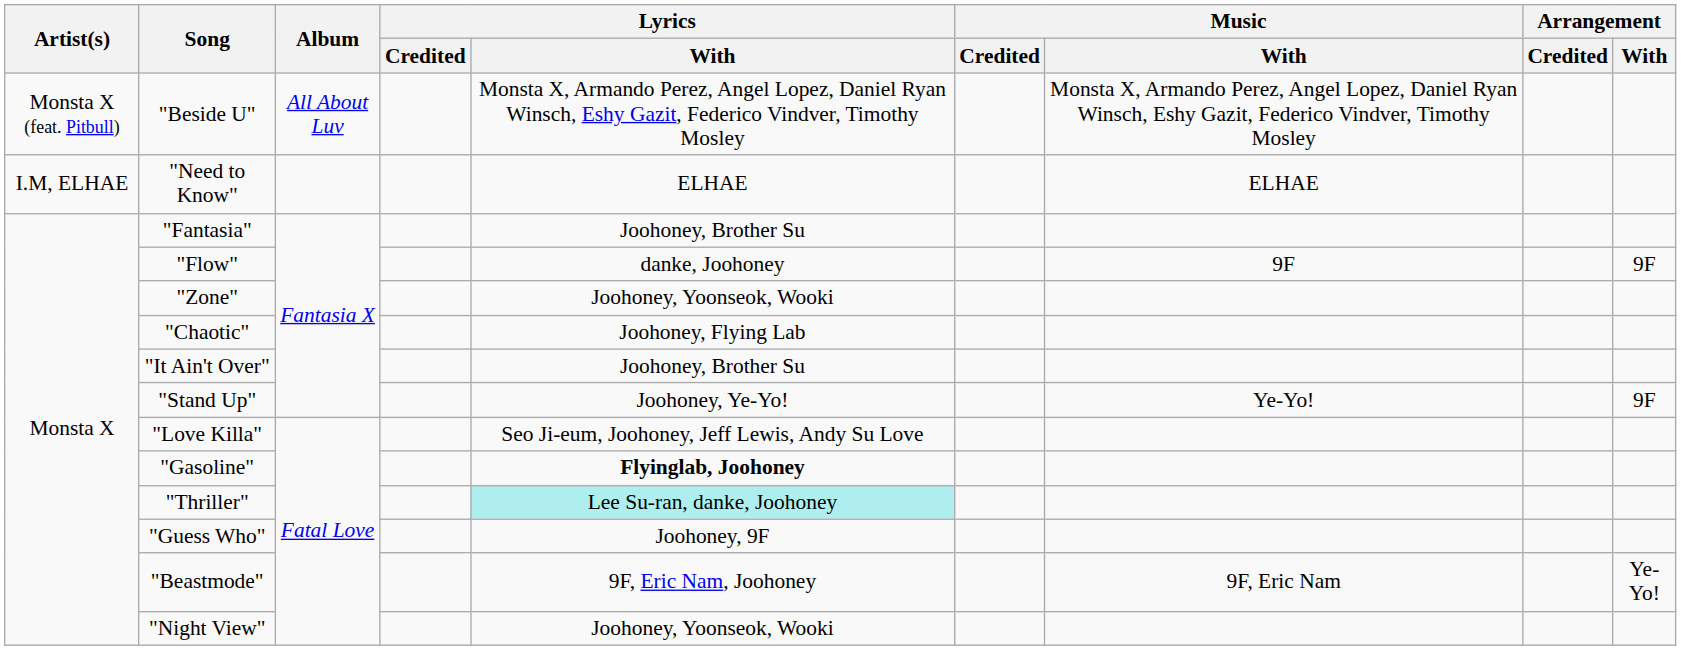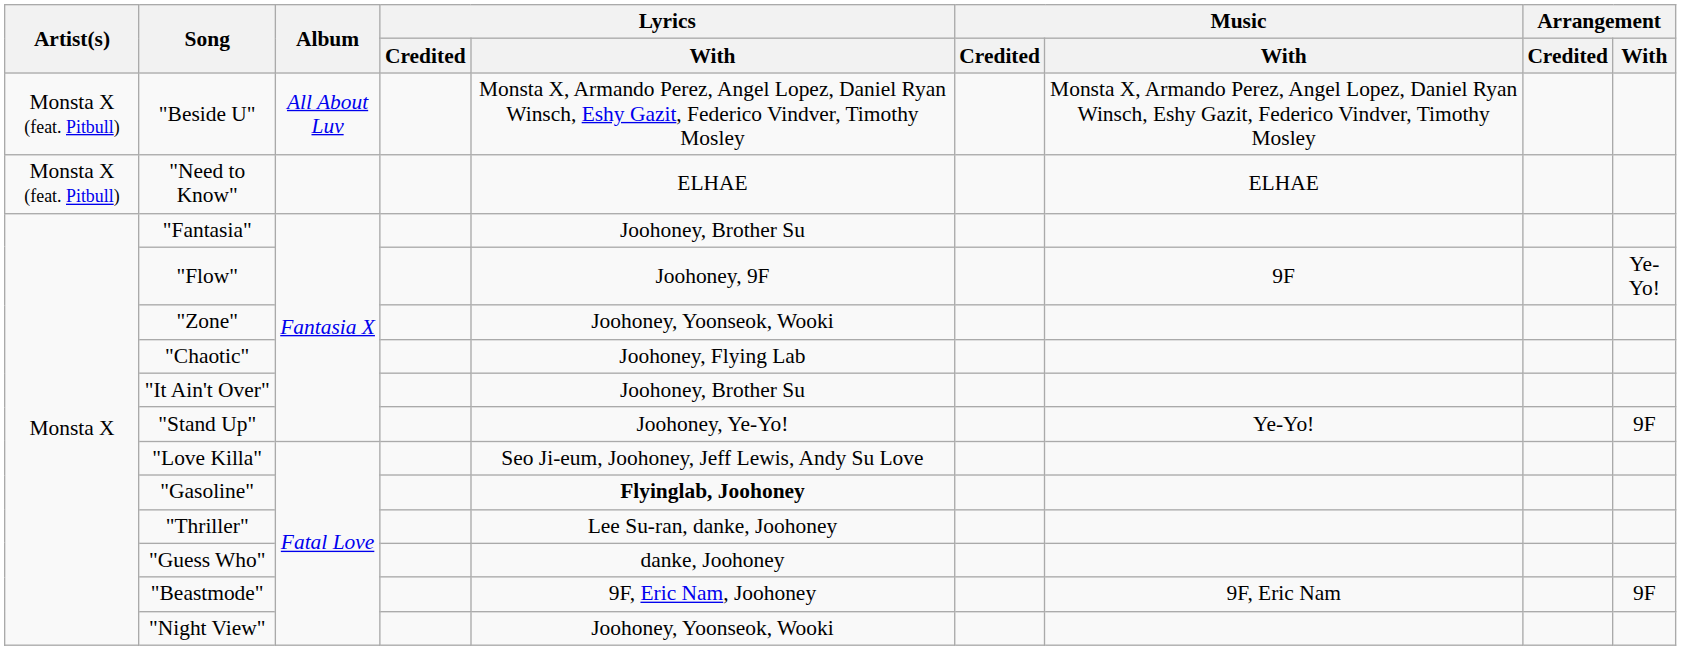 <table class="wikitable" style="text-align: center;">
 <tr>
 <th rowspan="2">Artist(s)</th>
 <th rowspan="2">Song</th>
 <th rowspan="2">Album</th>
 <th colspan="2">Lyrics</th>
 <th colspan="2">Music</th>
 <th colspan="2">Arrangement</th>
 </tr>
 <tr>
 <th>Credited</th>
 <th>With</th>
 <th>Credited</th>
 <th>With</th>
 <th>Credited</th>
 <th>With</th>
 </tr>
 <tr>
 <td>Monsta X <small>(feat. <a href='#'>Pitbull</a>)</small></td>
 <td>"Beside U"</td>
 <td><em><a href='#'>All About Luv</a></em></td>
 <td></td>
 <td>Monsta X, Armando Perez, Angel Lopez, Daniel Ryan Winsch, <a href='#'>Eshy Gazit</a>, Federico Vindver, Timothy Mosley</td>
 <td></td>
 <td>Monsta X, Armando Perez, Angel Lopez, Daniel Ryan Winsch, Eshy Gazit, Federico Vindver, Timothy Mosley</td>
 <td></td>
 <td></td>
 </tr>
 <tr>
-<td>I.M, ELHAE</td>
+<td>Monsta X <small>(feat. <a href='#'>Pitbull</a>)</small></td>
 <td>"Need to Know"</td>
 <td></td>
 <td></td>
 <td>ELHAE</td>
 <td></td>
 <td>ELHAE</td>
 <td></td>
 <td></td>
 </tr>
 <tr>
 <td rowspan="12">Monsta X</td>
 <td>"Fantasia"</td>
 <td rowspan="6"><em><a href='#'>Fantasia X</a></em></td>
 <td></td>
 <td>Joohoney, Brother Su</td>
 <td></td>
 <td></td>
 <td></td>
 <td></td>
 </tr>
 <tr>
 <td>"Flow"</td>
 <td></td>
-<td>danke, Joohoney</td>
+<td>Joohoney, 9F</td>
 <td></td>
 <td>9F</td>
 <td></td>
-<td>9F</td>
+<td>Ye-Yo!</td>
 </tr>
 <tr>
 <td>"Zone"</td>
 <td></td>
 <td>Joohoney, Yoonseok, Wooki</td>
 <td></td>
 <td></td>
 <td></td>
 <td></td>
 </tr>
 <tr>
 <td>"Chaotic"</td>
 <td></td>
 <td>Joohoney, Flying Lab</td>
 <td></td>
 <td></td>
 <td></td>
 <td></td>
 </tr>
 <tr>
 <td>"It Ain't Over"</td>
 <td></td>
 <td>Joohoney, Brother Su</td>
 <td></td>
 <td></td>
 <td></td>
 <td></td>
 </tr>
 <tr>
 <td>"Stand Up"</td>
 <td></td>
 <td>Joohoney, Ye-Yo!</td>
 <td></td>
 <td>Ye-Yo!</td>
 <td></td>
 <td>9F</td>
 </tr>
 <tr>
 <td>"Love Killa"</td>
 <td rowspan="6"><em><a href='#'>Fatal Love</a></em></td>
 <td></td>
 <td>Seo Ji-eum, Joohoney, Jeff Lewis, Andy Su Love</td>
 <td></td>
 <td></td>
 <td></td>
 <td></td>
 </tr>
 <tr>
 <td>"Gasoline"</td>
 <td></td>
 <td><strong>Flyinglab, Joohoney</strong></td>
 <td></td>
 <td></td>
 <td></td>
 <td></td>
 </tr>
 <tr>
 <td>"Thriller"</td>
 <td></td>
-<td style="background: paleturquoise;">Lee Su-ran, danke, Joohoney</td>
+<td>Lee Su-ran, danke, Joohoney</td>
 <td></td>
 <td></td>
 <td></td>
 <td></td>
 </tr>
 <tr>
 <td>"Guess Who"</td>
 <td></td>
-<td>Joohoney, 9F</td>
+<td>danke, Joohoney</td>
 <td></td>
 <td></td>
 <td></td>
 <td></td>
 </tr>
 <tr>
 <td>"Beastmode"</td>
 <td></td>
 <td>9F, <a href='#'>Eric Nam</a>, Joohoney</td>
 <td></td>
 <td>9F, Eric Nam</td>
 <td></td>
-<td>Ye-Yo!</td>
+<td>9F</td>
 </tr>
 <tr>
 <td>"Night View"</td>
 <td></td>
 <td>Joohoney, Yoonseok, Wooki</td>
 <td></td>
 <td></td>
 <td></td>
 <td></td>
 </tr>
 </table>
